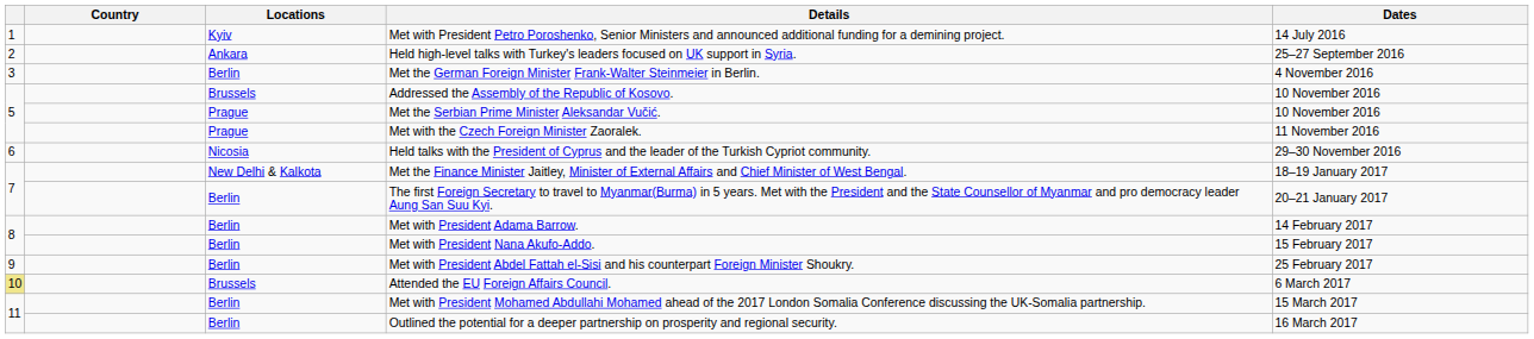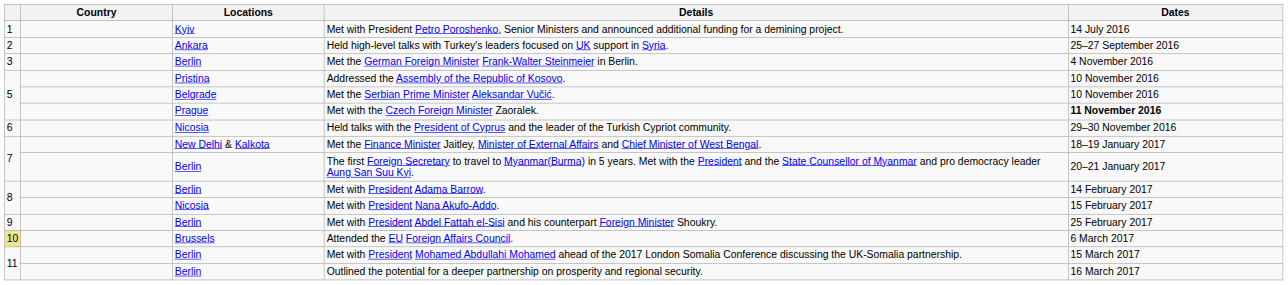 <table class="wikitable sortable">
 <tr>
 <th></th>
 <th style="width: 12%;">Country</th>
 <th style="width: 12%;">Locations</th>
 <th style="width: 59%;">Details</th>
 <th style="width: 17%;">Dates</th>
 </tr>
 <tr>
 <td>1</td>
 <td></td>
 <td><a href='#'>Kyiv</a></td>
 <td>Met with President <a href='#'>Petro Poroshenko</a>, Senior Ministers and announced additional funding for a demining project.</td>
 <td>14 July 2016</td>
 </tr>
 <tr>
 <td>2</td>
 <td></td>
 <td><a href='#'>Ankara</a></td>
 <td>Held high-level talks with Turkey's leaders focused on <a href='#'>UK</a> support in <a href='#'>Syria</a>.</td>
 <td>25–27 September 2016</td>
 </tr>
 <tr>
 <td>3</td>
 <td></td>
 <td><a href='#'>Berlin</a></td>
 <td>Met the <a href='#'>German Foreign Minister</a> <a href='#'>Frank-Walter Steinmeier</a> in Berlin.</td>
 <td>4 November 2016</td>
 </tr>
 <tr>
 <td rowspan="3">5</td>
 <td></td>
-<td><a href='#'>Brussels</a></td>
+<td><a href='#'>Pristina</a></td>
 <td>Addressed the <a href='#'>Assembly of the Republic of Kosovo</a>.</td>
 <td>10 November 2016</td>
 </tr>
 <tr>
 <td></td>
-<td><a href='#'>Prague</a></td>
+<td><a href='#'>Belgrade</a></td>
 <td>Met the <a href='#'>Serbian Prime Minister</a> <a href='#'>Aleksandar Vučić</a>.</td>
 <td>10 November 2016</td>
 </tr>
 <tr>
 <td></td>
 <td><a href='#'>Prague</a></td>
 <td>Met with the <a href='#'>Czech Foreign Minister</a> Zaoralek.</td>
-<td>11 November 2016</td>
+<td><strong>11 November 2016</strong></td>
 </tr>
 <tr>
 <td>6</td>
 <td></td>
 <td><a href='#'>Nicosia</a></td>
 <td>Held talks with the <a href='#'>President of Cyprus</a> and the leader of the Turkish Cypriot community.</td>
 <td>29–30 November 2016</td>
 </tr>
 <tr>
 <td rowspan="2">7</td>
 <td></td>
 <td><a href='#'>New Delhi</a> & <a href='#'>Kalkota</a></td>
 <td>Met the <a href='#'>Finance Minister</a> Jaitley, <a href='#'>Minister of External Affairs</a> and <a href='#'>Chief Minister of West Bengal</a>.</td>
 <td>18–19 January 2017</td>
 </tr>
 <tr>
 <td></td>
 <td><a href='#'>Berlin</a></td>
 <td>The first <a href='#'>Foreign Secretary</a> to travel to <a href='#'>Myanmar(Burma)</a> in 5 years. Met with the <a href='#'>President</a> and the  <a href='#'>State Counsellor of Myanmar</a> and pro democracy leader <a href='#'>Aung San Suu Kyi</a>.</td>
 <td>20–21 January 2017</td>
 </tr>
 <tr>
 <td rowspan="2">8</td>
 <td></td>
 <td><a href='#'>Berlin</a></td>
 <td>Met with <a href='#'>President</a> <a href='#'>Adama Barrow</a>.</td>
 <td>14 February 2017</td>
 </tr>
 <tr>
 <td></td>
-<td><a href='#'>Berlin</a></td>
+<td><a href='#'>Nicosia</a></td>
 <td>Met with <a href='#'>President</a> <a href='#'>Nana Akufo-Addo</a>.</td>
 <td>15 February 2017</td>
 </tr>
 <tr>
 <td>9</td>
 <td></td>
 <td><a href='#'>Berlin</a></td>
 <td>Met with <a href='#'>President</a> <a href='#'>Abdel Fattah el-Sisi</a> and his counterpart <a href='#'>Foreign Minister</a> Shoukry.</td>
 <td>25 February 2017</td>
 </tr>
 <tr>
 <td style="background: khaki;">10</td>
 <td></td>
 <td><a href='#'>Brussels</a></td>
 <td>Attended the <a href='#'>EU</a> <a href='#'>Foreign Affairs Council</a>.</td>
 <td>6 March 2017</td>
 </tr>
 <tr>
 <td rowspan="2">11</td>
 <td></td>
 <td><a href='#'>Berlin</a></td>
 <td>Met with <a href='#'>President</a> <a href='#'>Mohamed Abdullahi Mohamed</a> ahead of the 2017 London Somalia Conference discussing the UK-Somalia partnership.</td>
 <td>15 March 2017</td>
 </tr>
 <tr>
 <td></td>
 <td><a href='#'>Berlin</a></td>
 <td>Outlined the potential for a deeper partnership on prosperity and regional security.</td>
 <td>16 March 2017</td>
 </tr>
 </table>
